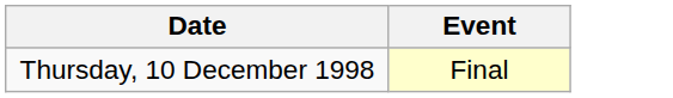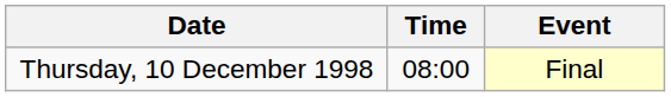 <table class = "wikitable" style="text-align:center;">
 <tr>
 <th width=220>Date</th>
+<th width=50>Time</th>
 <th width=100>Event</th>
 </tr>
 <tr>
 <td>Thursday, 10 December 1998</td>
+<td>08:00</td>
 <td bgcolor=ffffcc>Final</td>
 </tr>
 </table>
